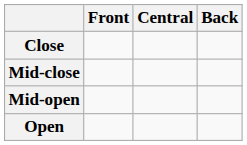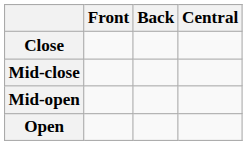 <table class="wikitable">
 <tr>
 <th></th>
 <th>Front</th>
+<th>Back</th>
 <th>Central</th>
-<th>Back</th>
 </tr>
 <tr>
 <th>Close</th>
 <td></td>
 <td></td>
 <td></td>
 </tr>
 <tr>
 <th>Mid-close</th>
 <td></td>
 <td></td>
 <td></td>
 </tr>
 <tr>
 <th>Mid-open</th>
 <td></td>
 <td></td>
 <td></td>
 </tr>
 <tr>
 <th>Open</th>
 <td></td>
 <td></td>
 <td></td>
 </tr>
 </table>
